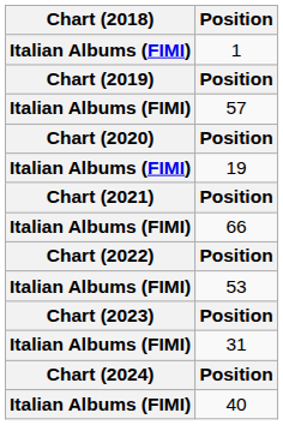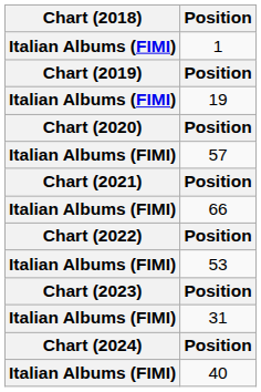 <table class="wikitable sortable plainrowheaders">
 <tr>
 <th scope="col">Chart (2018)</th>
 <th scope="col">Position</th>
 </tr>
 <tr>
 <th scope="row">Italian Albums (<a href='#'>FIMI</a>)</th>
 <td align="center">1</td>
 </tr>
 <tr>
 <th scope="col">Chart (2019)</th>
 <th scope="col">Position</th>
 </tr>
 <tr>
-<th scope="row">Italian Albums (FIMI)</th>
-<td align="center">57</td>
+<th scope="row">Italian Albums (<a href='#'>FIMI</a>)</th>
+<td align="center">19</td>
 </tr>
 <tr>
 <th scope="col">Chart (2020)</th>
 <th scope="col">Position</th>
 </tr>
 <tr>
-<th scope="row">Italian Albums (<a href='#'>FIMI</a>)</th>
-<td align="center">19</td>
+<th scope="row">Italian Albums (FIMI)</th>
+<td align="center">57</td>
 </tr>
 <tr>
 <th scope="col">Chart (2021)</th>
 <th scope="col">Position</th>
 </tr>
 <tr>
 <th scope="row">Italian Albums (FIMI)</th>
 <td align="center">66</td>
 </tr>
 <tr>
 <th scope="col">Chart (2022)</th>
 <th scope="col">Position</th>
 </tr>
 <tr>
 <th scope="row">Italian Albums (FIMI)</th>
 <td align="center">53</td>
 </tr>
 <tr>
 <th scope="col">Chart (2023)</th>
 <th scope="col">Position</th>
 </tr>
 <tr>
 <th scope="row">Italian Albums (FIMI)</th>
 <td align="center">31</td>
 </tr>
 <tr>
 <th scope="col">Chart (2024)</th>
 <th scope="col">Position</th>
 </tr>
 <tr>
 <th scope="row">Italian Albums (FIMI)</th>
 <td align="center">40</td>
 </tr>
 </table>
